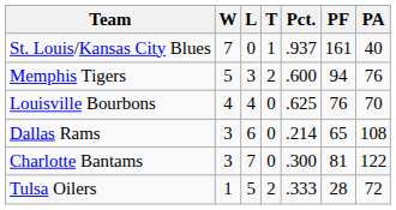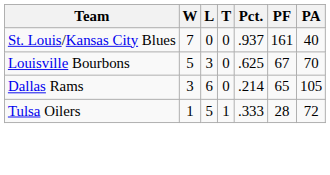 <table class="wikitable">
 <tr style="background:#efefef;">
 <th>Team</th>
 <th>W</th>
 <th>L</th>
 <th>T</th>
 <th>Pct.</th>
 <th>PF</th>
 <th>PA</th>
 </tr>
 <tr style="text-align:center;">
 <td align="left"><a href='#'>St. Louis</a>/<a href='#'>Kansas City</a> Blues</td>
 <td>7</td>
 <td>0</td>
-<td>1</td>
+<td>0</td>
 <td>.937</td>
 <td>161</td>
 <td>40</td>
 </tr>
 <tr style="text-align:center;">
-<td align="left"><a href='#'>Memphis</a> Tigers</td>
+<td align="left"><a href='#'>Louisville</a> Bourbons</td>
 <td>5</td>
 <td>3</td>
-<td>2</td>
-<td>.600</td>
-<td>94</td>
-<td>76</td>
-</tr>
-<tr style="text-align:center;">
-<td align="left"><a href='#'>Louisville</a> Bourbons</td>
-<td>4</td>
-<td>4</td>
 <td>0</td>
 <td>.625</td>
-<td>76</td>
+<td>67</td>
 <td>70</td>
 </tr>
 <tr style="text-align:center;">
 <td align="left"><a href='#'>Dallas</a> Rams</td>
 <td>3</td>
 <td>6</td>
 <td>0</td>
 <td>.214</td>
 <td>65</td>
-<td>108</td>
-</tr>
-<tr style="text-align:center;">
-<td align="left"><a href='#'>Charlotte</a> Bantams</td>
-<td>3</td>
-<td>7</td>
-<td>0</td>
-<td>.300</td>
-<td>81</td>
-<td>122</td>
+<td>105</td>
 </tr>
 <tr style="text-align:center;">
 <td align="left"><a href='#'>Tulsa</a> Oilers</td>
 <td>1</td>
 <td>5</td>
-<td>2</td>
+<td>1</td>
 <td>.333</td>
 <td>28</td>
 <td>72</td>
 </tr>
 </table>
